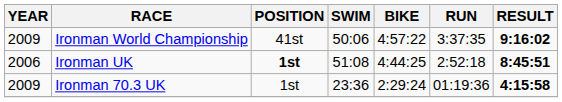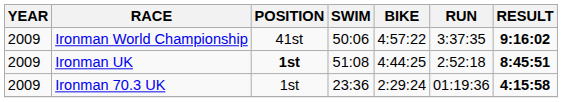 <table class="wikitable" style="border-collapse: collapse; font-size: 95%;">
 <tr>
 <th>YEAR</th>
 <th>RACE</th>
 <th>POSITION</th>
 <th>SWIM</th>
 <th>BIKE</th>
 <th>RUN</th>
 <th>RESULT</th>
 </tr>
 <tr>
 <td>2009</td>
 <td><a href='#'>Ironman World Championship</a></td>
 <td align="center">41st</td>
 <td align="center">50:06</td>
 <td align="center">4:57:22</td>
 <td align="center">3:37:35</td>
 <td align="center"><strong>9:16:02</strong></td>
 </tr>
 <tr>
-<td>2006</td>
+<td>2009</td>
 <td><a href='#'>Ironman UK</a></td>
 <td align="center"><strong>1st</strong></td>
 <td align="center">51:08</td>
 <td align="center">4:44:25</td>
 <td align="center">2:52:18</td>
 <td align="center"><strong>8:45:51</strong></td>
 </tr>
 <tr>
 <td>2009</td>
 <td><a href='#'>Ironman 70.3 UK</a></td>
 <td align="center">1st</td>
 <td align="center">23:36</td>
 <td align="center">2:29:24</td>
 <td align="center">01:19:36</td>
 <td align="center"><strong>4:15:58</strong></td>
 </tr>
 <tr>
 </tr>
 </table>
